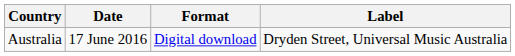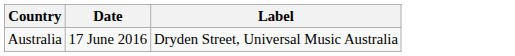 <table class="wikitable">
 <tr>
 <th>Country</th>
 <th>Date</th>
-<th>Format</th>
 <th>Label</th>
 </tr>
 <tr>
 <td>Australia</td>
 <td>17 June 2016</td>
-<td><a href='#'>Digital download</a></td>
 <td>Dryden Street, Universal Music Australia</td>
 </tr>
 </table>
